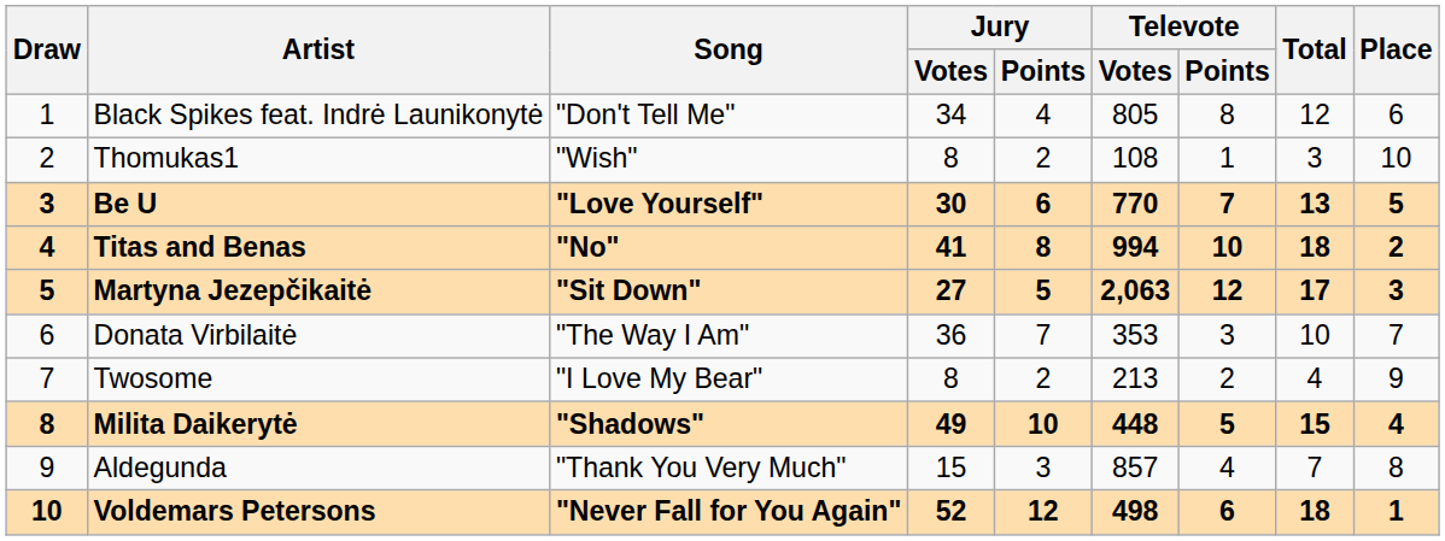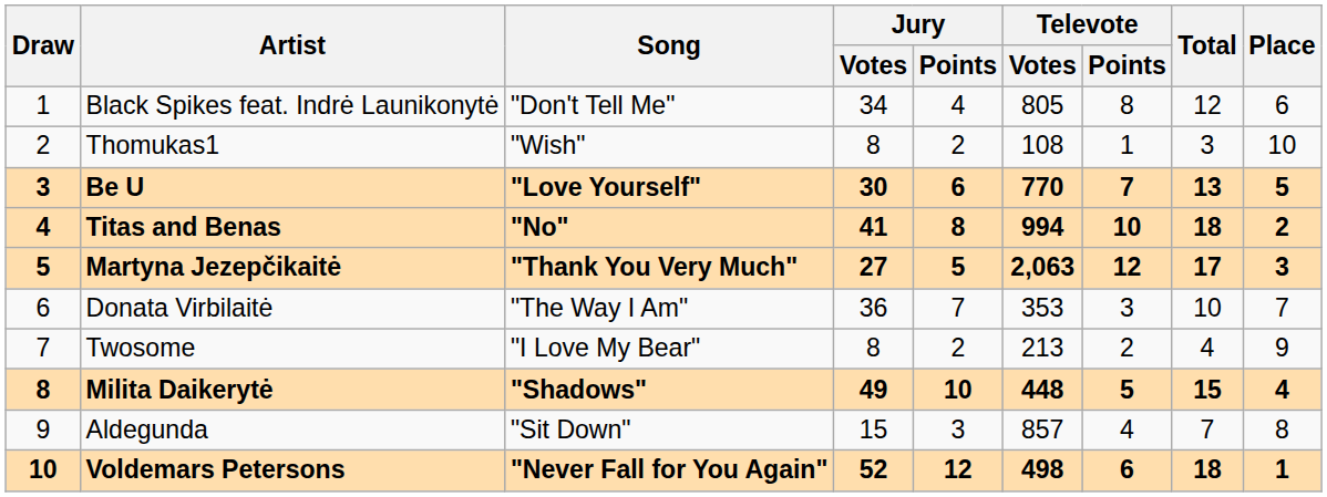 <table class="sortable wikitable" style="margin: 1em auto 1em auto; text-align:center;">
 <tr>
 <th rowspan="2">Draw</th>
 <th rowspan="2">Artist</th>
 <th rowspan="2">Song</th>
 <th colspan="2">Jury</th>
 <th colspan="2">Televote</th>
 <th rowspan="2">Total</th>
 <th rowspan="2">Place</th>
 </tr>
 <tr>
 <th>Votes</th>
 <th>Points</th>
 <th>Votes</th>
 <th>Points</th>
 </tr>
 <tr>
 <td>1</td>
 <td align="left">Black Spikes feat. Indrė Launikonytė</td>
 <td align="left">"Don't Tell Me"</td>
 <td>34</td>
 <td>4</td>
 <td>805</td>
 <td>8</td>
 <td>12</td>
 <td>6</td>
 </tr>
 <tr>
 <td>2</td>
 <td align="left">Thomukas1</td>
 <td align="left">"Wish"</td>
 <td>8</td>
 <td>2</td>
 <td>108</td>
 <td>1</td>
 <td>3</td>
 <td>10</td>
 </tr>
 <tr style="font-weight:bold; background:#FFDEAD;">
 <td>3</td>
 <td align="left">Be U</td>
 <td align="left">"Love Yourself"</td>
 <td>30</td>
 <td>6</td>
 <td>770</td>
 <td>7</td>
 <td>13</td>
 <td>5</td>
 </tr>
 <tr style="font-weight:bold; background:#FFDEAD;">
 <td>4</td>
 <td align="left">Titas and Benas</td>
 <td align="left">"No"</td>
 <td>41</td>
 <td>8</td>
 <td>994</td>
 <td>10</td>
 <td>18</td>
 <td>2</td>
 </tr>
 <tr style="font-weight:bold; background:#FFDEAD;">
 <td>5</td>
 <td align="left">Martyna Jezepčikaitė</td>
-<td align="left">"Sit Down"</td>
+<td align="left">"Thank You Very Much"</td>
 <td>27</td>
 <td>5</td>
 <td>2,063</td>
 <td>12</td>
 <td>17</td>
 <td>3</td>
 </tr>
 <tr>
 <td>6</td>
 <td align="left">Donata Virbilaitė</td>
 <td align="left">"The Way I Am"</td>
 <td>36</td>
 <td>7</td>
 <td>353</td>
 <td>3</td>
 <td>10</td>
 <td>7</td>
 </tr>
 <tr>
 <td>7</td>
 <td align="left">Twosome</td>
 <td align="left">"I Love My Bear"</td>
 <td>8</td>
 <td>2</td>
 <td>213</td>
 <td>2</td>
 <td>4</td>
 <td>9</td>
 </tr>
 <tr style="font-weight:bold; background:#FFDEAD;">
 <td>8</td>
 <td align="left">Milita Daikerytė</td>
 <td align="left">"Shadows"</td>
 <td>49</td>
 <td>10</td>
 <td>448</td>
 <td>5</td>
 <td>15</td>
 <td>4</td>
 </tr>
 <tr>
 <td>9</td>
 <td align="left">Aldegunda</td>
-<td align="left">"Thank You Very Much"</td>
+<td align="left">"Sit Down"</td>
 <td>15</td>
 <td>3</td>
 <td>857</td>
 <td>4</td>
 <td>7</td>
 <td>8</td>
 </tr>
 <tr style="font-weight:bold; background:#FFDEAD;">
 <td>10</td>
 <td align="left">Voldemars Petersons</td>
 <td align="left">"Never Fall for You Again"</td>
 <td>52</td>
 <td>12</td>
 <td>498</td>
 <td>6</td>
 <td>18</td>
 <td>1</td>
 </tr>
 </table>
